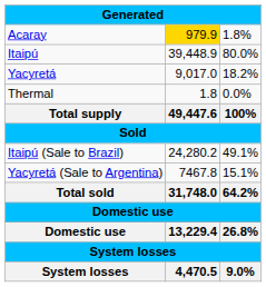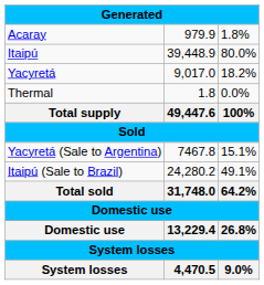 <table class="wikitable">
 <tr>
 <th style="background-color:#00bfff;" colspan=3>Generated</th>
 </tr>
 <tr>
 <td><a href='#'>Acaray</a></td>
-<td style="background: gold; text-align:right;">979.9</td>
+<td style="text-align:right;">979.9</td>
 <td>1.8%</td>
 </tr>
 <tr>
 <td><a href='#'>Itaipú</a></td>
 <td style="text-align:right;">39,448.9</td>
 <td>80.0%</td>
 </tr>
 <tr>
 <td><a href='#'>Yacyretá</a></td>
 <td style="text-align:right;">9,017.0</td>
 <td>18.2%</td>
 </tr>
 <tr>
 <td>Thermal</td>
 <td style="text-align:right;">1.8</td>
 <td>0.0%</td>
 </tr>
 <tr>
 <th>Total supply</th>
 <th>49,447.6</th>
 <th>100%</th>
 </tr>
 <tr>
 <th style="background-color:#00bfff;" colspan=3>Sold</th>
 </tr>
 <tr>
+<td><a href='#'>Yacyretá</a> (Sale to <a href='#'>Argentina</a>)</td>
+<td style="text-align:right;">7467.8</td>
+<td>15.1%</td>
+</tr>
+<tr>
 <td><a href='#'>Itaipú</a> (Sale to <a href='#'>Brazil</a>)</td>
 <td style="text-align:right;">24,280.2</td>
 <td>49.1%</td>
-</tr>
-<tr>
-<td><a href='#'>Yacyretá</a> (Sale to <a href='#'>Argentina</a>)</td>
-<td style="text-align:right;">7467.8</td>
-<td>15.1%</td>
 </tr>
 <tr>
 <th>Total sold</th>
 <th style="text-align:right;">31,748.0</th>
 <th>64.2%</th>
 </tr>
 <tr>
 <th style="background-color:#00bfff;" colspan=3>Domestic use</th>
 </tr>
 <tr>
 <th>Domestic use</th>
 <th style="text-align:right;">13,229.4</th>
 <th>26.8%</th>
 </tr>
 <tr>
 <th style="background-color:#00bfff;" colspan=3>System losses</th>
 </tr>
 <tr>
 <th>System losses</th>
 <th style="text-align:right;">4,470.5</th>
 <th>9.0%</th>
 </tr>
 </table>
